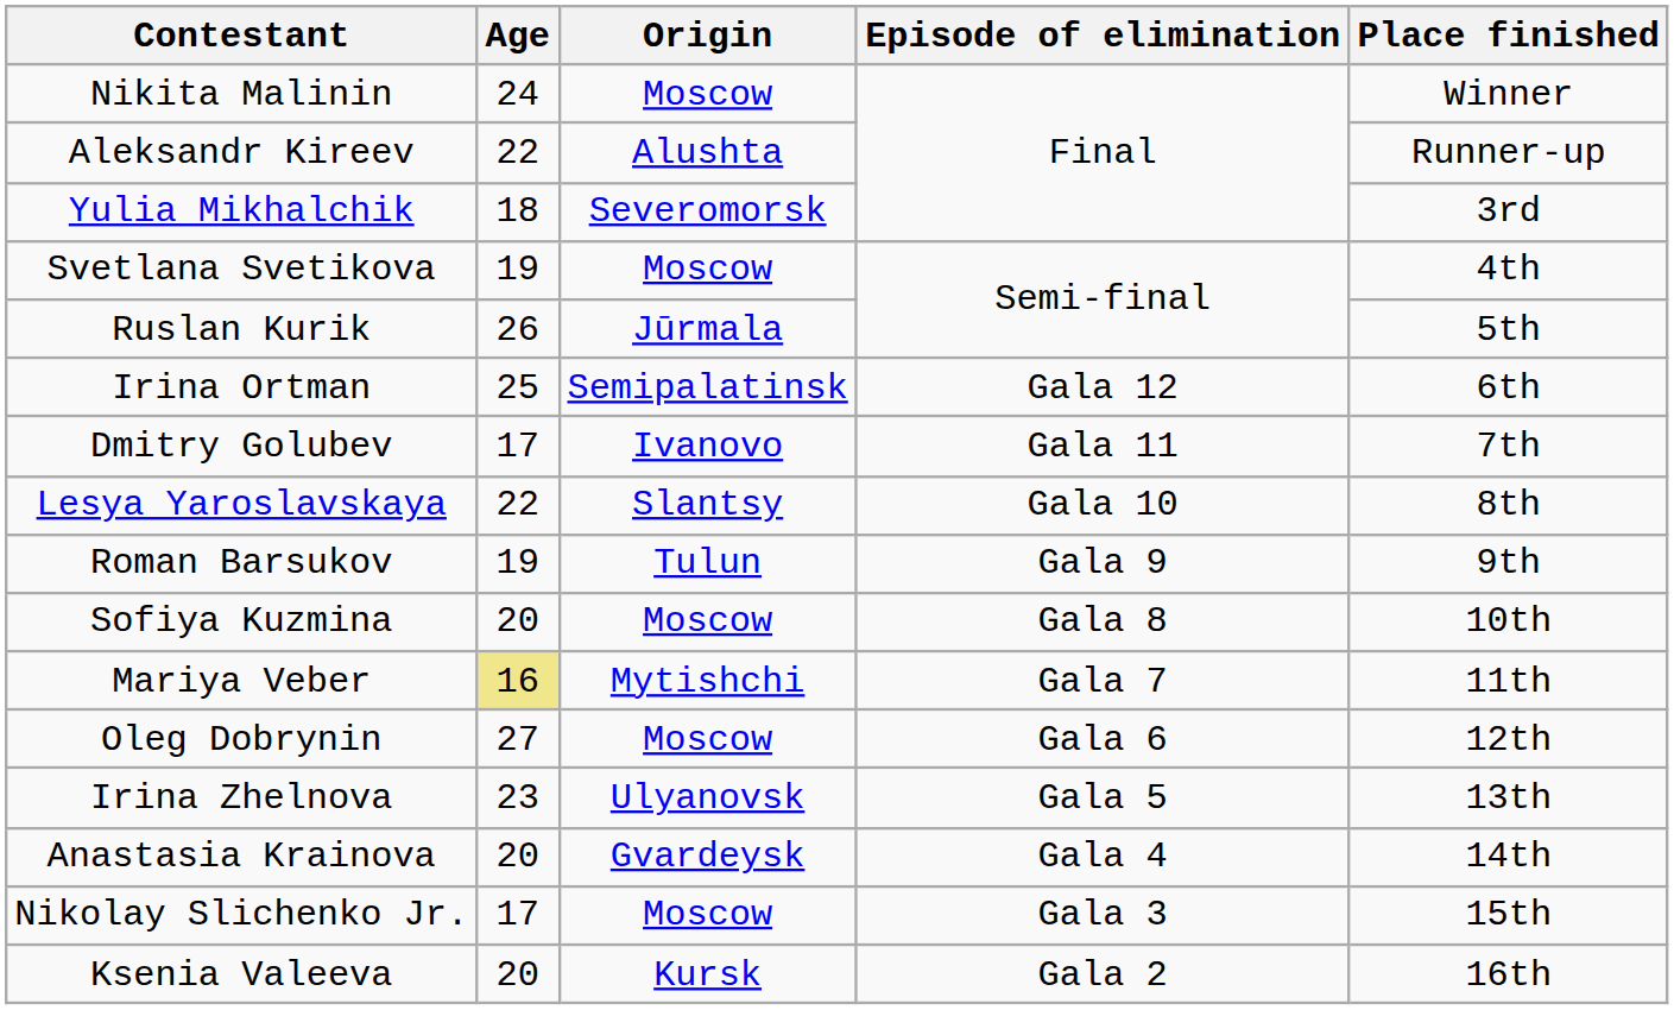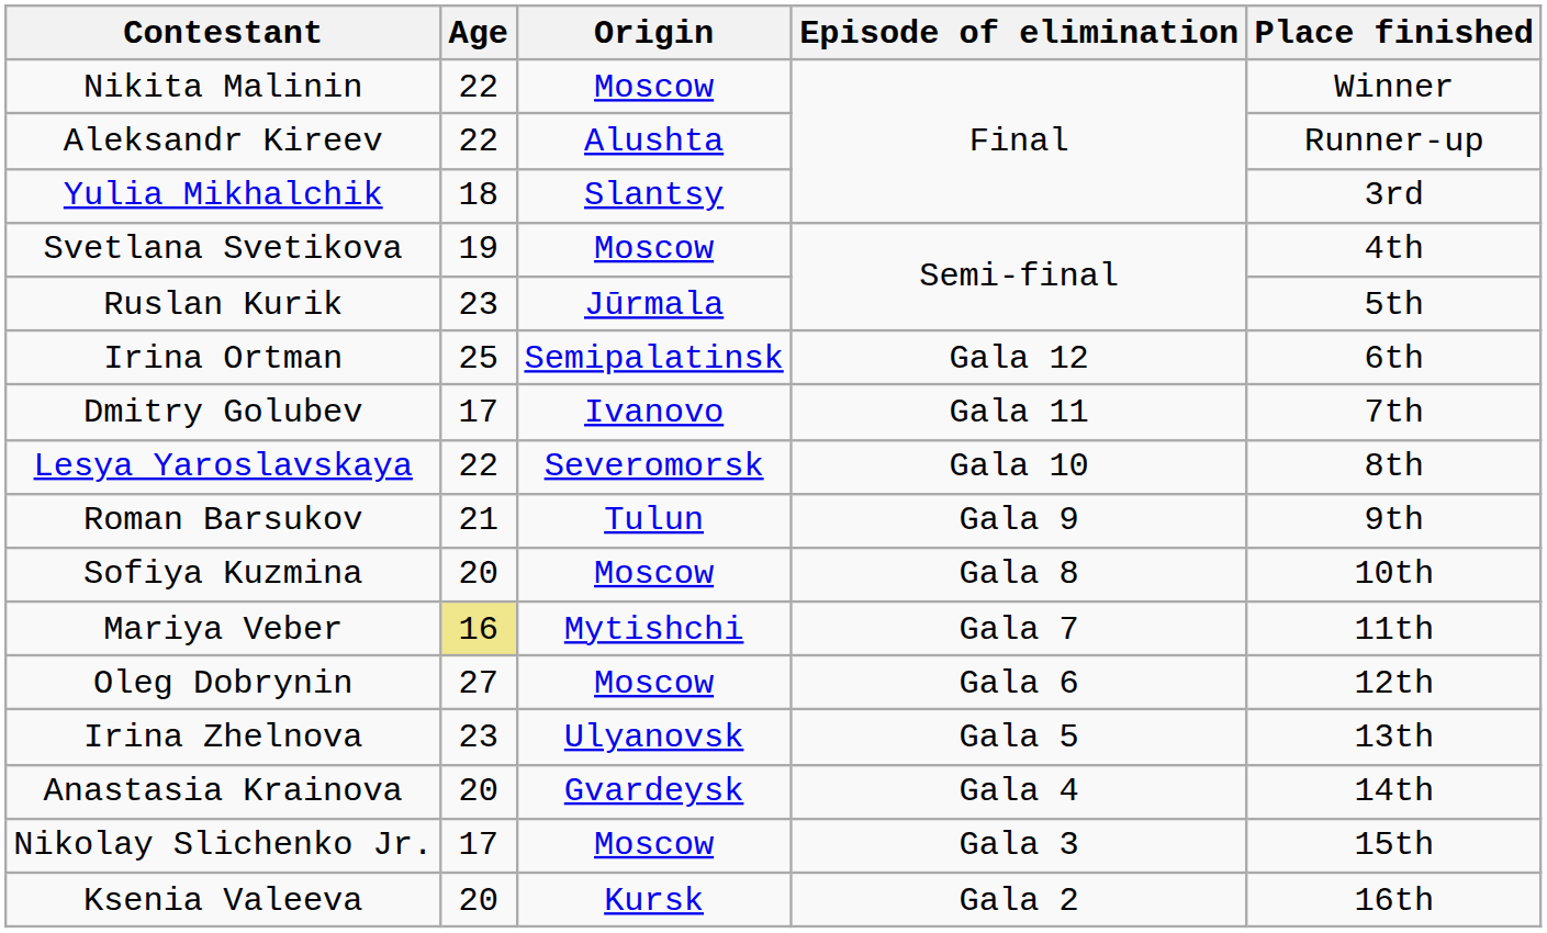 <table class="wikitable" style="text-align:center">
 <tr>
 <th>Contestant</th>
 <th>Age</th>
 <th>Origin</th>
 <th>Episode of elimination</th>
 <th>Place finished</th>
 </tr>
 <tr>
 <td>Nikita Malinin</td>
-<td>24</td>
+<td>22</td>
 <td><a href='#'>Moscow</a></td>
 <td rowspan=3>Final</td>
 <td>Winner</td>
 </tr>
 <tr>
 <td>Aleksandr Kireev</td>
 <td>22</td>
 <td><a href='#'>Alushta</a></td>
 <td>Runner-up</td>
 </tr>
 <tr>
 <td><a href='#'>Yulia Mikhalchik</a></td>
 <td>18</td>
-<td><a href='#'>Severomorsk</a></td>
+<td><a href='#'>Slantsy</a></td>
 <td>3rd</td>
 </tr>
 <tr>
 <td>Svetlana Svetikova</td>
 <td>19</td>
 <td><a href='#'>Moscow</a></td>
 <td rowspan=2>Semi-final</td>
 <td>4th</td>
 </tr>
 <tr>
 <td>Ruslan Kurik</td>
-<td>26</td>
+<td>23</td>
 <td><a href='#'>Jūrmala</a></td>
 <td>5th</td>
 </tr>
 <tr>
 <td>Irina Ortman</td>
 <td>25</td>
 <td><a href='#'>Semipalatinsk</a></td>
 <td>Gala 12</td>
 <td>6th</td>
 </tr>
 <tr>
 <td>Dmitry Golubev</td>
 <td>17</td>
 <td><a href='#'>Ivanovo</a></td>
 <td>Gala 11</td>
 <td>7th</td>
 </tr>
 <tr>
 <td><a href='#'>Lesya Yaroslavskaya</a></td>
 <td>22</td>
-<td><a href='#'>Slantsy</a></td>
+<td><a href='#'>Severomorsk</a></td>
 <td>Gala 10</td>
 <td>8th</td>
 </tr>
 <tr>
 <td>Roman Barsukov</td>
-<td>19</td>
+<td>21</td>
 <td><a href='#'>Tulun</a></td>
 <td>Gala 9</td>
 <td>9th</td>
 </tr>
 <tr>
 <td>Sofiya Kuzmina</td>
 <td>20</td>
 <td><a href='#'>Moscow</a></td>
 <td>Gala 8</td>
 <td>10th</td>
 </tr>
 <tr>
 <td>Mariya Veber</td>
 <td style="background: khaki;">16</td>
 <td><a href='#'>Mytishchi</a></td>
 <td>Gala 7</td>
 <td>11th</td>
 </tr>
 <tr>
 <td>Oleg Dobrynin</td>
 <td>27</td>
 <td><a href='#'>Moscow</a></td>
 <td>Gala 6</td>
 <td>12th</td>
 </tr>
 <tr>
 <td>Irina Zhelnova</td>
 <td>23</td>
 <td><a href='#'>Ulyanovsk</a></td>
 <td>Gala 5</td>
 <td>13th</td>
 </tr>
 <tr>
 <td>Anastasia Krainova</td>
 <td>20</td>
 <td><a href='#'>Gvardeysk</a></td>
 <td>Gala 4</td>
 <td>14th</td>
 </tr>
 <tr>
 <td>Nikolay Slichenko Jr.</td>
 <td>17</td>
 <td><a href='#'>Moscow</a></td>
 <td>Gala 3</td>
 <td>15th</td>
 </tr>
 <tr>
 <td>Ksenia Valeeva</td>
 <td>20</td>
 <td><a href='#'>Kursk</a></td>
 <td>Gala 2</td>
 <td>16th</td>
 </tr>
 </table>
